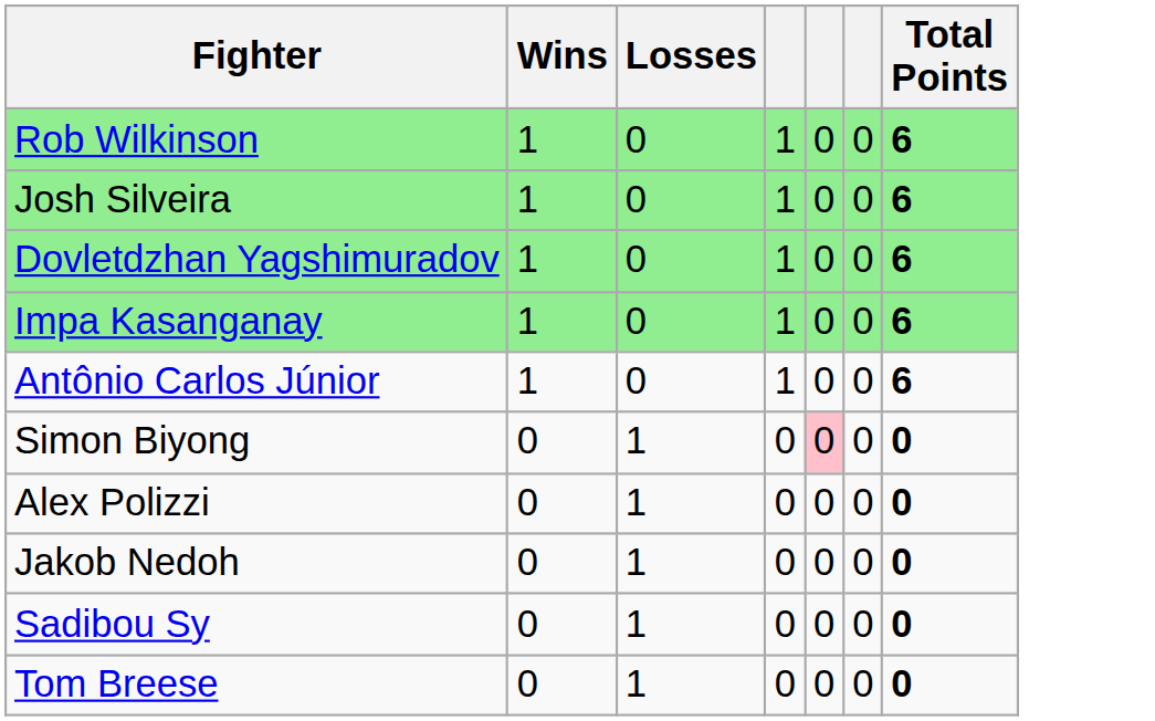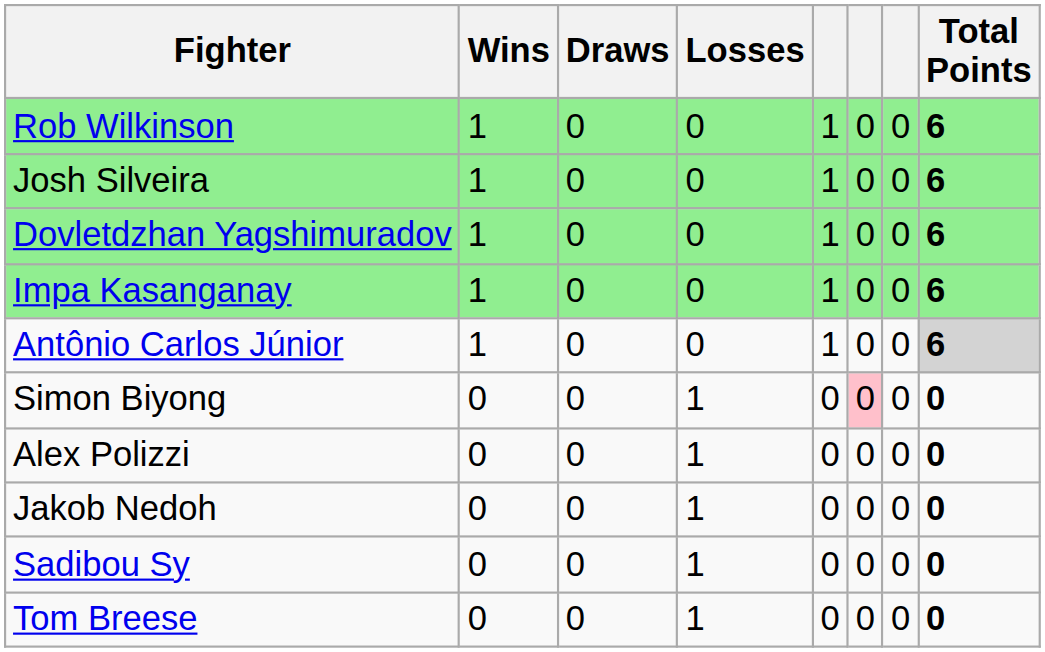 <table class="wikitable sortable">
 <tr>
 <th>Fighter</th>
 <th>Wins</th>
+<th>Draws</th>
 <th>Losses</th>
 <th></th>
 <th></th>
 <th></th>
 <th>Total<br> Points</th>
 </tr>
 <tr style="background:#90EE90;">
 <td> <a href='#'>Rob Wilkinson</a></td>
 <td>1</td>
 <td>0</td>
+<td>0</td>
 <td>1</td>
 <td>0</td>
 <td>0</td>
 <td><strong>6</strong></td>
 </tr>
 <tr style="background:#90EE90;">
 <td> Josh Silveira</td>
 <td>1</td>
+<td>0</td>
 <td>0</td>
 <td>1</td>
 <td>0</td>
 <td>0</td>
 <td><strong>6</strong></td>
 </tr>
 <tr style="background:#90EE90;">
 <td> <a href='#'>Dovletdzhan Yagshimuradov</a></td>
 <td>1</td>
 <td>0</td>
+<td>0</td>
 <td>1</td>
 <td>0</td>
 <td>0</td>
 <td><strong>6</strong></td>
 </tr>
 <tr style="background:#90EE90;">
 <td> <a href='#'>Impa Kasanganay</a></td>
 <td>1</td>
+<td>0</td>
 <td>0</td>
 <td>1</td>
 <td>0</td>
 <td>0</td>
 <td><strong>6</strong></td>
 </tr>
 <tr>
 <td> <a href='#'>Antônio Carlos Júnior</a></td>
 <td>1</td>
 <td>0</td>
+<td>0</td>
 <td>1</td>
 <td>0</td>
 <td>0</td>
-<td><strong>6</strong></td>
+<td style="background: lightgrey;"><strong>6</strong></td>
 </tr>
 <tr>
 <td> Simon Biyong</td>
+<td>0</td>
 <td>0</td>
 <td>1</td>
 <td>0</td>
 <td style="background: pink;">0</td>
 <td>0</td>
 <td><strong>0</strong></td>
 </tr>
 <tr>
 <td> Alex Polizzi</td>
 <td>0</td>
+<td>0</td>
 <td>1</td>
 <td>0</td>
 <td>0</td>
 <td>0</td>
 <td><strong>0</strong></td>
 </tr>
 <tr>
 <td> Jakob Nedoh</td>
+<td>0</td>
 <td>0</td>
 <td>1</td>
 <td>0</td>
 <td>0</td>
 <td>0</td>
 <td><strong>0</strong></td>
 </tr>
 <tr>
 <td> <a href='#'>Sadibou Sy</a></td>
 <td>0</td>
+<td>0</td>
 <td>1</td>
 <td>0</td>
 <td>0</td>
 <td>0</td>
 <td><strong>0</strong></td>
 </tr>
 <tr>
 <td> <a href='#'>Tom Breese</a></td>
 <td>0</td>
+<td>0</td>
 <td>1</td>
 <td>0</td>
 <td>0</td>
 <td>0</td>
 <td><strong>0</strong></td>
 </tr>
 </table>
